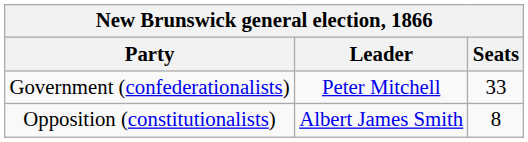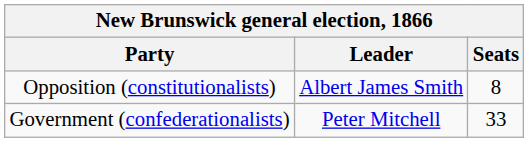 <table class="wikitable" style="text-align:center">
 <tr>
 <th colspan=3>New Brunswick general election, 1866</th>
 </tr>
 <tr>
 <th>Party</th>
 <th>Leader</th>
 <th>Seats</th>
 </tr>
 <tr>
+<td>Opposition (<a href='#'>constitutionalists</a>)</td>
+<td><a href='#'>Albert James Smith</a></td>
+<td>8</td>
+</tr>
+<tr>
 <td>Government (<a href='#'>confederationalists</a>)</td>
 <td><a href='#'>Peter Mitchell</a></td>
 <td>33</td>
 </tr>
-<tr>
-<td>Opposition (<a href='#'>constitutionalists</a>)</td>
-<td><a href='#'>Albert James Smith</a></td>
-<td>8</td>
-</tr>
 </table>
